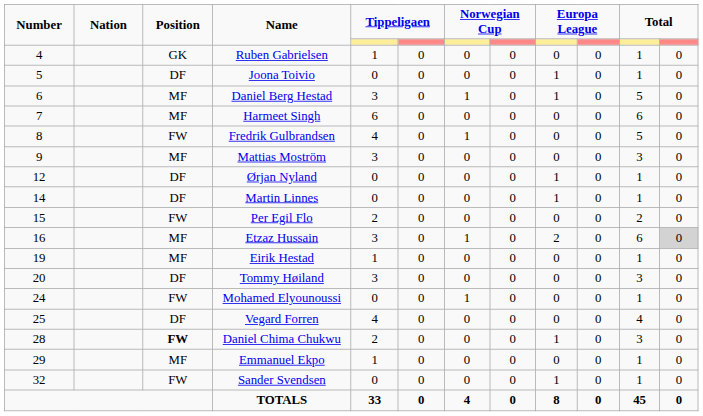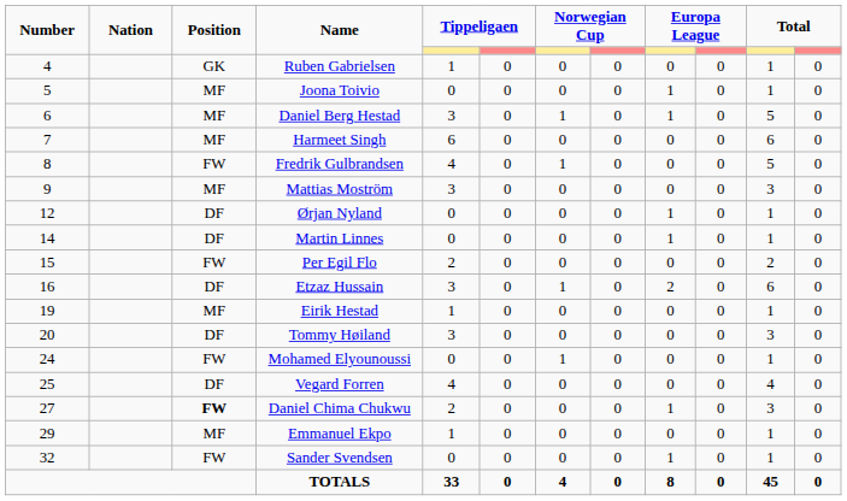 <table class="wikitable" style="font-size: 100%; text-align: center;">
 <tr>
 <td rowspan=2 width="10%" align=center><strong>Number</strong></td>
 <td rowspan=2 width="10%" align=center><strong>Nation</strong></td>
 <td rowspan=2 width="10%" align=center><strong>Position</strong></td>
 <td rowspan=2 width="20%" align=center><strong>Name</strong></td>
 <td colspan=2 align=center><strong><a href='#'>Tippeligaen</a></strong></td>
 <td colspan=2 align=center><strong><a href='#'>Norwegian Cup</a></strong></td>
 <td colspan=2 align=center><strong><a href='#'>Europa League</a></strong></td>
 <td colspan=2 align=center><strong>Total</strong></td>
 </tr>
 <tr>
 <th width=60 style="background: #FFEE99"></th>
 <th width=60 style="background: #FF8888"></th>
 <th width=60 style="background: #FFEE99"></th>
 <th width=60 style="background: #FF8888"></th>
 <th width=60 style="background: #FFEE99"></th>
 <th width=60 style="background: #FF8888"></th>
 <th width=60 style="background: #FFEE99"></th>
 <th width=60 style="background: #FF8888"></th>
 </tr>
 <tr>
 <td>4</td>
 <td></td>
 <td>GK</td>
 <td><a href='#'>Ruben Gabrielsen</a></td>
 <td>1</td>
 <td>0</td>
 <td>0</td>
 <td>0</td>
 <td>0</td>
 <td>0</td>
 <td>1</td>
 <td>0</td>
 </tr>
 <tr>
 <td>5</td>
 <td></td>
-<td>DF</td>
+<td>MF</td>
 <td><a href='#'>Joona Toivio</a></td>
 <td>0</td>
 <td>0</td>
 <td>0</td>
 <td>0</td>
 <td>1</td>
 <td>0</td>
 <td>1</td>
 <td>0</td>
 </tr>
 <tr>
 <td>6</td>
 <td></td>
 <td>MF</td>
 <td><a href='#'>Daniel Berg Hestad</a></td>
 <td>3</td>
 <td>0</td>
 <td>1</td>
 <td>0</td>
 <td>1</td>
 <td>0</td>
 <td>5</td>
 <td>0</td>
 </tr>
 <tr>
 <td>7</td>
 <td></td>
 <td>MF</td>
 <td><a href='#'>Harmeet Singh</a></td>
 <td>6</td>
 <td>0</td>
 <td>0</td>
 <td>0</td>
 <td>0</td>
 <td>0</td>
 <td>6</td>
 <td>0</td>
 </tr>
 <tr>
 <td>8</td>
 <td></td>
 <td>FW</td>
 <td><a href='#'>Fredrik Gulbrandsen</a></td>
 <td>4</td>
 <td>0</td>
 <td>1</td>
 <td>0</td>
 <td>0</td>
 <td>0</td>
 <td>5</td>
 <td>0</td>
 </tr>
 <tr>
 <td>9</td>
 <td></td>
 <td>MF</td>
 <td><a href='#'>Mattias Moström</a></td>
 <td>3</td>
 <td>0</td>
 <td>0</td>
 <td>0</td>
 <td>0</td>
 <td>0</td>
 <td>3</td>
 <td>0</td>
 </tr>
 <tr>
 <td>12</td>
 <td></td>
 <td>DF</td>
 <td><a href='#'>Ørjan Nyland</a></td>
 <td>0</td>
 <td>0</td>
 <td>0</td>
 <td>0</td>
 <td>1</td>
 <td>0</td>
 <td>1</td>
 <td>0</td>
 </tr>
 <tr>
 <td>14</td>
 <td></td>
 <td>DF</td>
 <td><a href='#'>Martin Linnes</a></td>
 <td>0</td>
 <td>0</td>
 <td>0</td>
 <td>0</td>
 <td>1</td>
 <td>0</td>
 <td>1</td>
 <td>0</td>
 </tr>
 <tr>
 <td>15</td>
 <td></td>
 <td>FW</td>
 <td><a href='#'>Per Egil Flo</a></td>
 <td>2</td>
 <td>0</td>
 <td>0</td>
 <td>0</td>
 <td>0</td>
 <td>0</td>
 <td>2</td>
 <td>0</td>
 </tr>
 <tr>
 <td>16</td>
 <td></td>
-<td>MF</td>
+<td>DF</td>
 <td><a href='#'>Etzaz Hussain</a></td>
 <td>3</td>
 <td>0</td>
 <td>1</td>
 <td>0</td>
 <td>2</td>
 <td>0</td>
 <td>6</td>
-<td style="background: lightgrey;">0</td>
+<td>0</td>
 </tr>
 <tr>
 <td>19</td>
 <td></td>
 <td>MF</td>
 <td><a href='#'>Eirik Hestad</a></td>
 <td>1</td>
 <td>0</td>
 <td>0</td>
 <td>0</td>
 <td>0</td>
 <td>0</td>
 <td>1</td>
 <td>0</td>
 </tr>
 <tr>
 <td>20</td>
 <td></td>
 <td>DF</td>
 <td><a href='#'>Tommy Høiland</a></td>
 <td>3</td>
 <td>0</td>
 <td>0</td>
 <td>0</td>
 <td>0</td>
 <td>0</td>
 <td>3</td>
 <td>0</td>
 </tr>
 <tr>
 <td>24</td>
 <td></td>
 <td>FW</td>
 <td><a href='#'>Mohamed Elyounoussi</a></td>
 <td>0</td>
 <td>0</td>
 <td>1</td>
 <td>0</td>
 <td>0</td>
 <td>0</td>
 <td>1</td>
 <td>0</td>
 </tr>
 <tr>
 <td>25</td>
 <td></td>
 <td>DF</td>
 <td><a href='#'>Vegard Forren</a></td>
 <td>4</td>
 <td>0</td>
 <td>0</td>
 <td>0</td>
 <td>0</td>
 <td>0</td>
 <td>4</td>
 <td>0</td>
 </tr>
 <tr>
-<td>28</td>
+<td>27</td>
 <td></td>
 <td><strong>FW</strong></td>
 <td><a href='#'>Daniel Chima Chukwu</a></td>
 <td>2</td>
 <td>0</td>
 <td>0</td>
 <td>0</td>
 <td>1</td>
 <td>0</td>
 <td>3</td>
 <td>0</td>
 </tr>
 <tr>
 <td>29</td>
 <td></td>
 <td>MF</td>
 <td><a href='#'>Emmanuel Ekpo</a></td>
 <td>1</td>
 <td>0</td>
 <td>0</td>
 <td>0</td>
 <td>0</td>
 <td>0</td>
 <td>1</td>
 <td>0</td>
 </tr>
 <tr>
 <td>32</td>
 <td></td>
 <td>FW</td>
 <td><a href='#'>Sander Svendsen</a></td>
 <td>0</td>
 <td>0</td>
 <td>0</td>
 <td>0</td>
 <td>1</td>
 <td>0</td>
 <td>1</td>
 <td>0</td>
 </tr>
 <tr>
 <td colspan=3></td>
 <td><strong>TOTALS</strong></td>
 <td><strong>33</strong></td>
 <td><strong>0</strong></td>
 <td><strong>4</strong></td>
 <td><strong>0</strong></td>
 <td><strong>8</strong></td>
 <td><strong>0</strong></td>
 <td><strong>45</strong></td>
 <td><strong>0</strong></td>
 </tr>
 </table>
